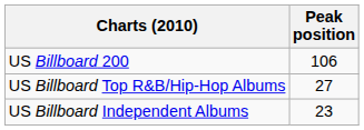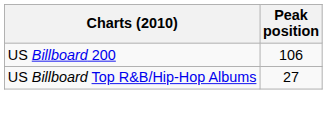 <table class="wikitable sortable">
 <tr>
 <th>Charts (2010)</th>
 <th>Peak<br>position</th>
 </tr>
 <tr>
 <td>US <a href='#'><em>Billboard</em> 200</a></td>
 <td style="text-align:center;">106</td>
 </tr>
 <tr>
 <td>US <em>Billboard</em> <a href='#'>Top R&B/Hip-Hop Albums</a></td>
 <td style="text-align:center;">27</td>
 </tr>
-<tr>
-<td>US <em>Billboard</em> <a href='#'>Independent Albums</a></td>
-<td style="text-align:center;">23</td>
-</tr>
 </table>
